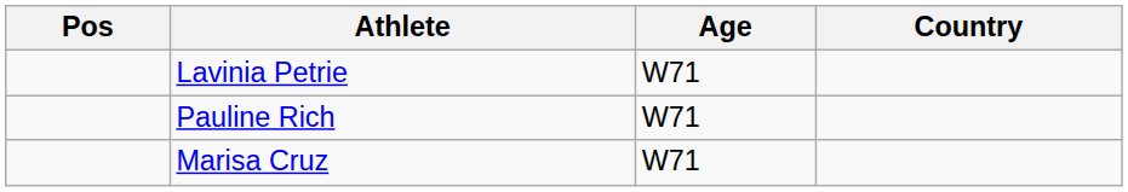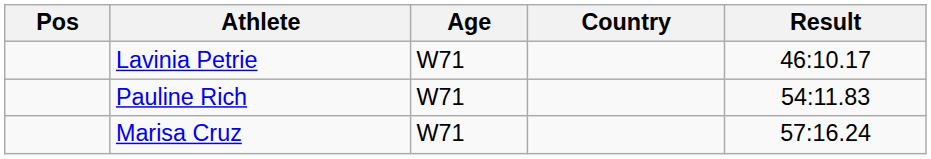 <table class="wikitable"  style="text-align:center; width:50%;">
 <tr>
 <th>Pos</th>
 <th>Athlete</th>
 <th>Age</th>
 <th>Country</th>
+<th>Result</th>
 </tr>
 <tr>
 <td align=center></td>
 <td align=left><a href='#'>Lavinia Petrie</a></td>
 <td align=left>W71</td>
 <td align=left></td>
+<td>46:10.17</td>
 </tr>
 <tr>
 <td align=center></td>
 <td align=left><a href='#'>Pauline Rich</a></td>
 <td align=left>W71</td>
 <td align=left></td>
+<td>54:11.83</td>
 </tr>
 <tr>
 <td align=center></td>
 <td align=left><a href='#'>Marisa Cruz</a></td>
 <td align=left>W71</td>
 <td align=left></td>
+<td>57:16.24</td>
 </tr>
 </table>
